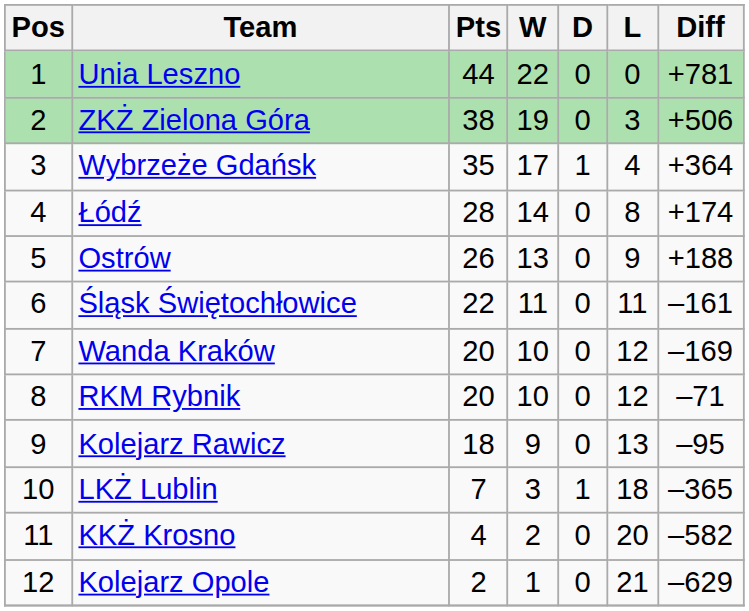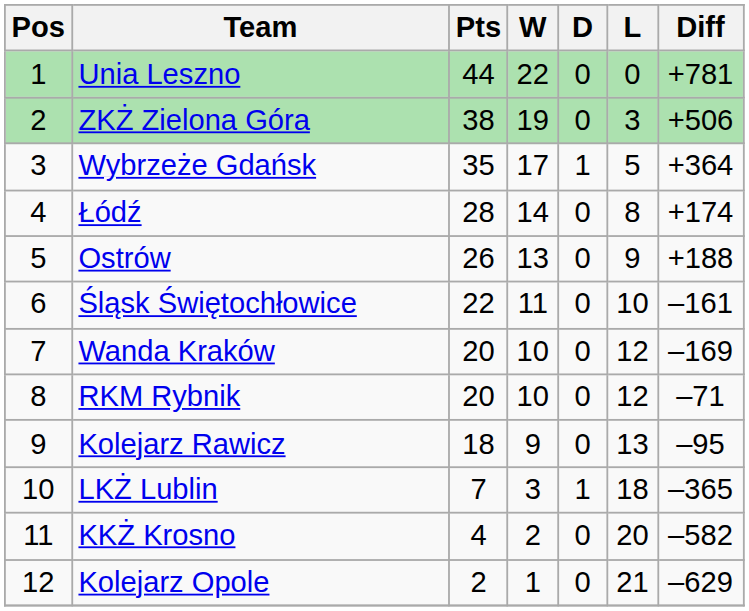 <table class="wikitable" style="font-size: 100%">
 <tr>
 <th width=20>Pos</th>
 <th width=200>Team</th>
 <th width=20>Pts</th>
 <th width=20>W</th>
 <th width=20>D</th>
 <th width=20>L</th>
 <th width=40>Diff</th>
 </tr>
 <tr align=center style="background:#ACE1AF;">
 <td>1</td>
 <td align=left><a href='#'>Unia Leszno</a></td>
 <td>44</td>
 <td>22</td>
 <td>0</td>
 <td>0</td>
 <td>+781</td>
 </tr>
 <tr align=center style="background:#ACE1AF;">
 <td>2</td>
 <td align=left><a href='#'>ZKŻ Zielona Góra</a></td>
 <td>38</td>
 <td>19</td>
 <td>0</td>
 <td>3</td>
 <td>+506</td>
 </tr>
 <tr align=center>
 <td>3</td>
 <td align=left><a href='#'>Wybrzeże Gdańsk</a></td>
 <td>35</td>
 <td>17</td>
 <td>1</td>
-<td>4</td>
+<td>5</td>
 <td>+364</td>
 </tr>
 <tr align=center>
 <td>4</td>
 <td align=left><a href='#'>Łódź</a></td>
 <td>28</td>
 <td>14</td>
 <td>0</td>
 <td>8</td>
 <td>+174</td>
 </tr>
 <tr align=center>
 <td>5</td>
 <td align=left><a href='#'>Ostrów</a></td>
 <td>26</td>
 <td>13</td>
 <td>0</td>
 <td>9</td>
 <td>+188</td>
 </tr>
 <tr align=center>
 <td>6</td>
 <td align=left><a href='#'>Śląsk Świętochłowice</a></td>
 <td>22</td>
 <td>11</td>
 <td>0</td>
-<td>11</td>
+<td>10</td>
 <td>–161</td>
 </tr>
 <tr align=center>
 <td>7</td>
 <td align=left><a href='#'>Wanda Kraków</a></td>
 <td>20</td>
 <td>10</td>
 <td>0</td>
 <td>12</td>
 <td>–169</td>
 </tr>
 <tr align=center>
 <td>8</td>
 <td align=left><a href='#'>RKM Rybnik</a></td>
 <td>20</td>
 <td>10</td>
 <td>0</td>
 <td>12</td>
 <td>–71</td>
 </tr>
 <tr align=center>
 <td>9</td>
 <td align=left><a href='#'>Kolejarz Rawicz</a></td>
 <td>18</td>
 <td>9</td>
 <td>0</td>
 <td>13</td>
 <td>–95</td>
 </tr>
 <tr align=center>
 <td>10</td>
 <td align=left><a href='#'>LKŻ Lublin</a></td>
 <td>7</td>
 <td>3</td>
 <td>1</td>
 <td>18</td>
 <td>–365</td>
 </tr>
 <tr align=center>
 <td>11</td>
 <td align=left><a href='#'>KKŻ Krosno</a></td>
 <td>4</td>
 <td>2</td>
 <td>0</td>
 <td>20</td>
 <td>–582</td>
 </tr>
 <tr align=center>
 <td>12</td>
 <td align=left><a href='#'>Kolejarz Opole</a></td>
 <td>2</td>
 <td>1</td>
 <td>0</td>
 <td>21</td>
 <td>–629</td>
 </tr>
 <tr align=center>
 </tr>
 </table>
